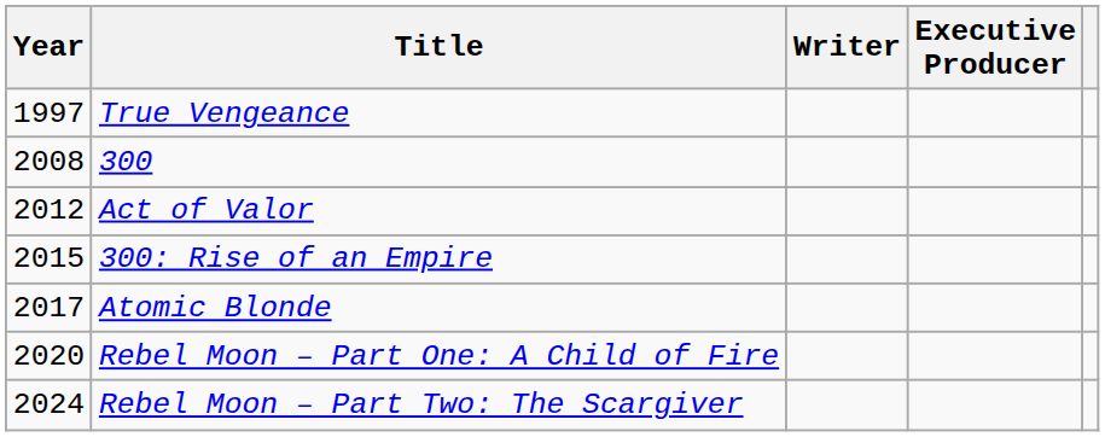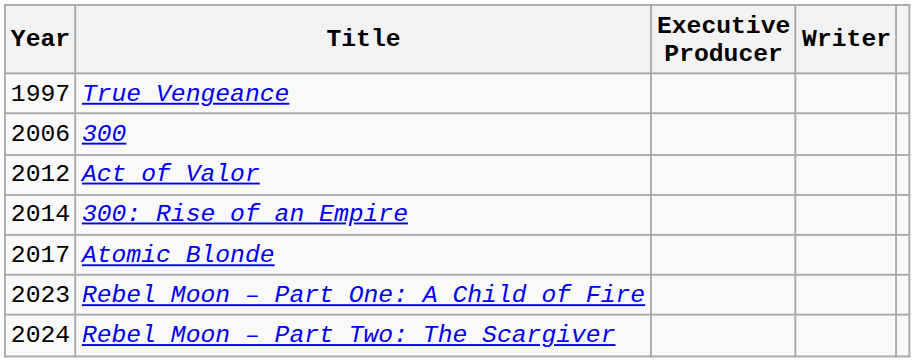 <table class="wikitable plainrowheaders">
 <tr>
 <th>Year</th>
 <th>Title</th>
+<th>Executive<br>Producer</th>
 <th>Writer</th>
-<th>Executive<br>Producer</th>
 <th></th>
 </tr>
 <tr>
 <td>1997</td>
 <td><em><a href='#'>True Vengeance</a></em></td>
 <td></td>
 <td></td>
 <td></td>
 </tr>
 <tr>
-<td style="text-align:center;">2008</td>
+<td style="text-align:center;">2006</td>
 <td><em><a href='#'>300</a></em></td>
 <td></td>
 <td></td>
 <td></td>
 </tr>
 <tr>
 <td style="text-align:center;">2012</td>
 <td><em><a href='#'>Act of Valor</a></em></td>
 <td></td>
 <td></td>
 <td></td>
 </tr>
 <tr>
-<td style="text-align:center;">2015</td>
+<td style="text-align:center;">2014</td>
 <td><em><a href='#'>300: Rise of an Empire</a></em></td>
 <td></td>
 <td></td>
 <td></td>
 </tr>
 <tr>
 <td style="text-align:center;">2017</td>
 <td><em><a href='#'>Atomic Blonde</a></em></td>
 <td></td>
 <td></td>
 <td></td>
 </tr>
 <tr>
-<td style="text-align:center;">2020</td>
+<td style="text-align:center;">2023</td>
 <td><em><a href='#'>Rebel Moon – Part One: A Child of Fire</a></em></td>
 <td></td>
 <td></td>
 <td></td>
 </tr>
 <tr>
 <td style="text-align:center;">2024</td>
 <td><em><a href='#'>Rebel Moon – Part Two: The Scargiver</a></em></td>
 <td></td>
 <td></td>
 <td></td>
 </tr>
 </table>
